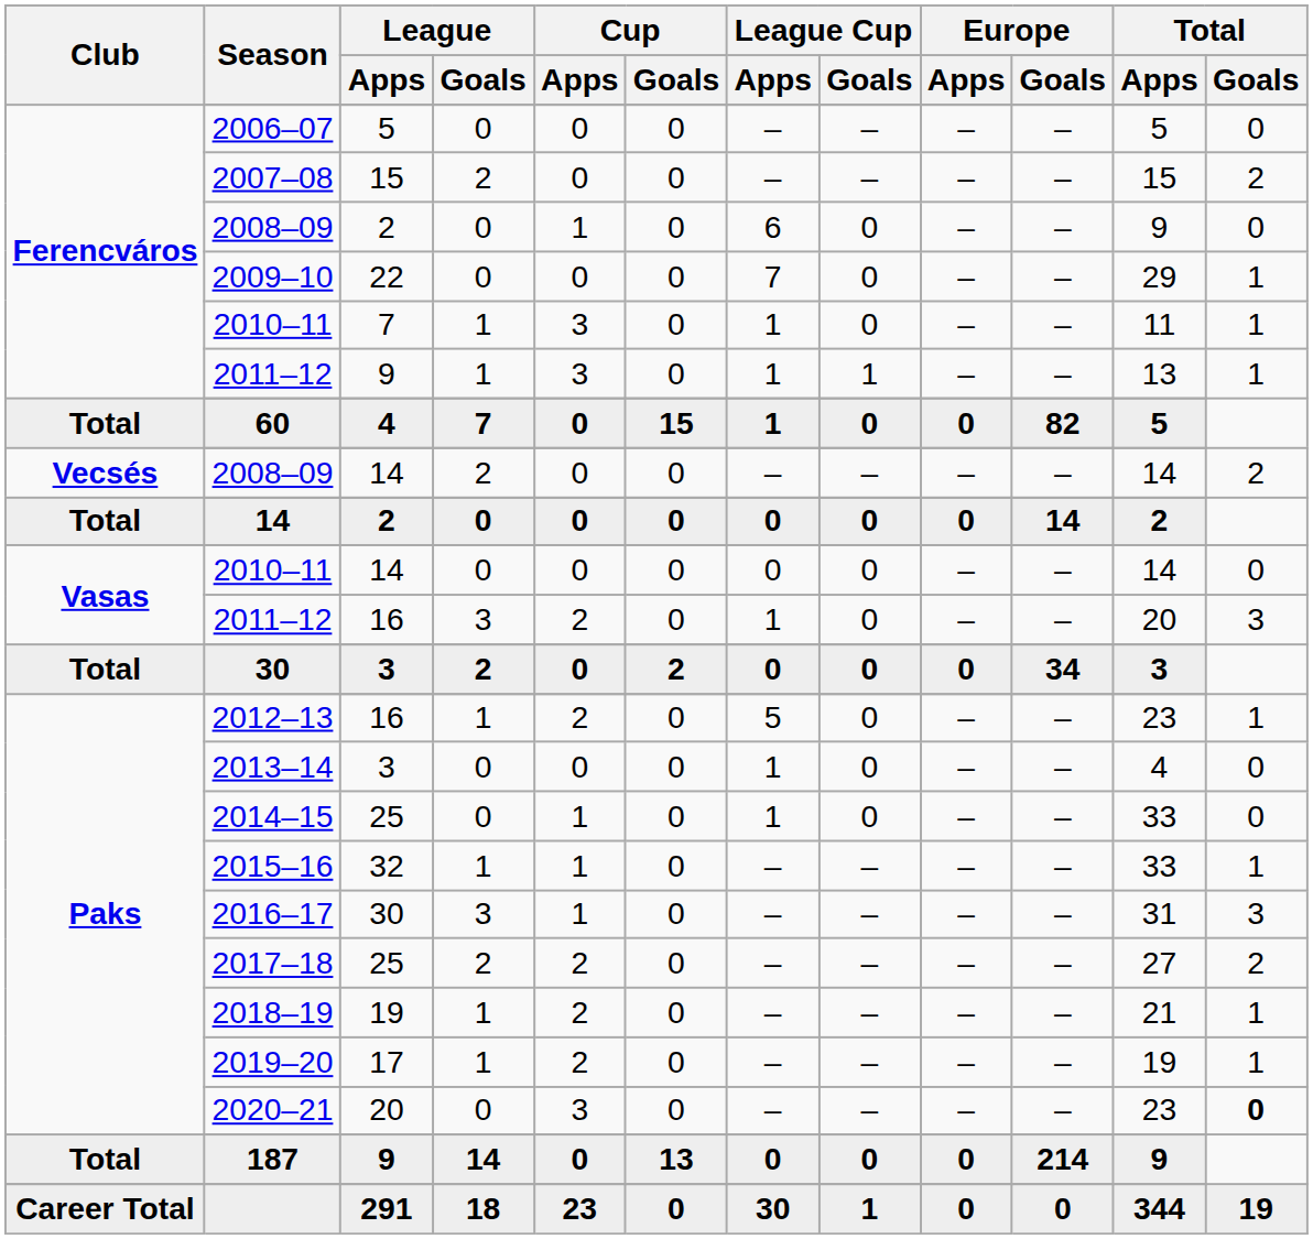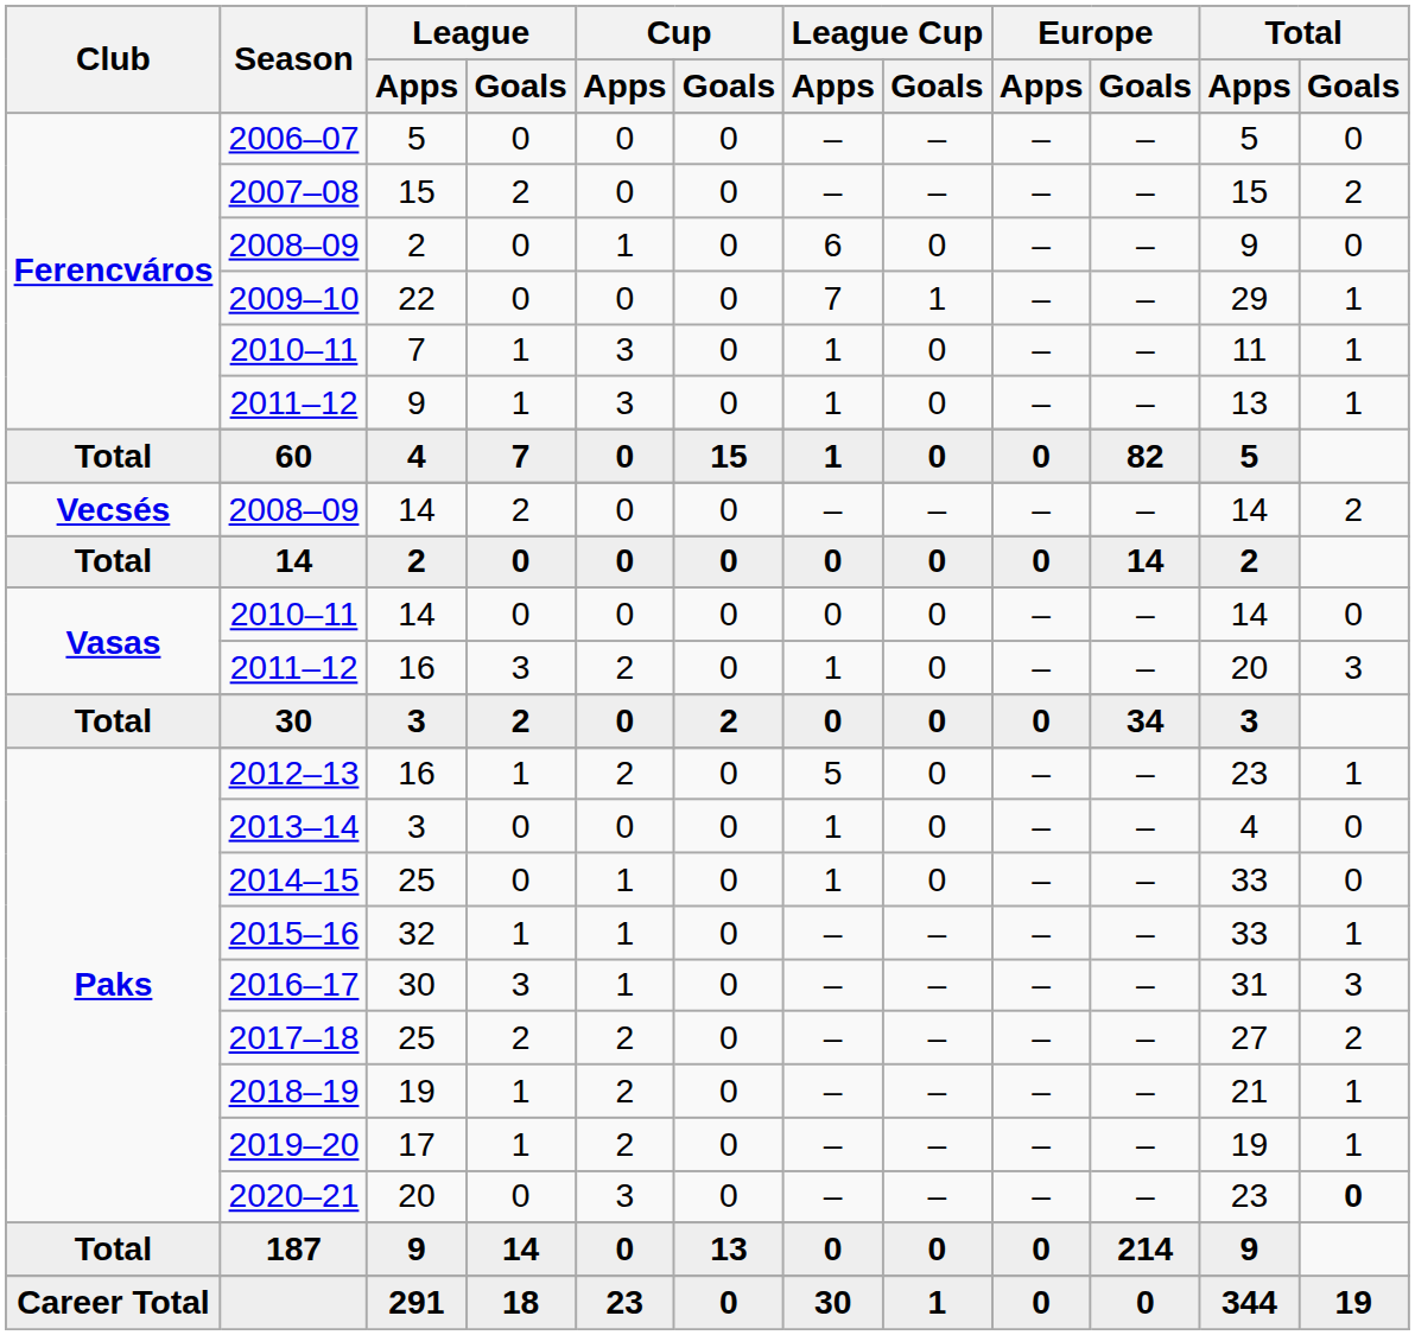 <table class="wikitable" style="font-size:90%; text-align: center;">
 <tr>
 <th rowspan="2">Club</th>
 <th rowspan="2">Season</th>
 <th colspan="2">League</th>
 <th colspan="2">Cup</th>
 <th colspan="2">League Cup</th>
 <th colspan="2">Europe</th>
 <th colspan="2">Total</th>
 </tr>
 <tr>
 <th>Apps</th>
 <th>Goals</th>
 <th>Apps</th>
 <th>Goals</th>
 <th>Apps</th>
 <th>Goals</th>
 <th>Apps</th>
 <th>Goals</th>
 <th>Apps</th>
 <th>Goals</th>
 </tr>
 <tr ||-||-||-|->
 <td rowspan="8" valign="center"><strong><a href='#'>Ferencváros</a></strong></td>
 </tr>
 <tr>
 <td><a href='#'>2006–07</a></td>
 <td>5</td>
 <td>0</td>
 <td>0</td>
 <td>0</td>
 <td>–</td>
 <td>–</td>
 <td>–</td>
 <td>–</td>
 <td>5</td>
 <td>0</td>
 </tr>
 <tr>
 <td><a href='#'>2007–08</a></td>
 <td>15</td>
 <td>2</td>
 <td>0</td>
 <td>0</td>
 <td>–</td>
 <td>–</td>
 <td>–</td>
 <td>–</td>
 <td>15</td>
 <td>2</td>
 </tr>
 <tr>
 <td><a href='#'>2008–09</a></td>
 <td>2</td>
 <td>0</td>
 <td>1</td>
 <td>0</td>
 <td>6</td>
 <td>0</td>
 <td>–</td>
 <td>–</td>
 <td>9</td>
 <td>0</td>
 </tr>
 <tr>
 <td><a href='#'>2009–10</a></td>
 <td>22</td>
 <td>0</td>
 <td>0</td>
 <td>0</td>
 <td>7</td>
-<td>0</td>
+<td>1</td>
 <td>–</td>
 <td>–</td>
 <td>29</td>
 <td>1</td>
 </tr>
 <tr>
 <td><a href='#'>2010–11</a></td>
 <td>7</td>
 <td>1</td>
 <td>3</td>
 <td>0</td>
 <td>1</td>
 <td>0</td>
 <td>–</td>
 <td>–</td>
 <td>11</td>
 <td>1</td>
 </tr>
 <tr>
 <td><a href='#'>2011–12</a></td>
 <td>9</td>
 <td>1</td>
 <td>3</td>
 <td>0</td>
 <td>1</td>
-<td>1</td>
+<td>0</td>
 <td>–</td>
 <td>–</td>
 <td>13</td>
 <td>1</td>
 </tr>
 <tr>
 </tr>
 <tr style="font-weight:bold; background-color:#eeeeee;">
 <td>Total</td>
 <td>60</td>
 <td>4</td>
 <td>7</td>
 <td>0</td>
 <td>15</td>
 <td>1</td>
 <td>0</td>
 <td>0</td>
 <td>82</td>
 <td>5</td>
 </tr>
 <tr>
 <td rowspan="3" valign="center"><strong><a href='#'>Vecsés</a></strong></td>
 </tr>
 <tr>
 <td><a href='#'>2008–09</a></td>
 <td>14</td>
 <td>2</td>
 <td>0</td>
 <td>0</td>
 <td>–</td>
 <td>–</td>
 <td>–</td>
 <td>–</td>
 <td>14</td>
 <td>2</td>
 </tr>
 <tr>
 </tr>
 <tr style="font-weight:bold; background-color:#eeeeee;">
 <td>Total</td>
 <td>14</td>
 <td>2</td>
 <td>0</td>
 <td>0</td>
 <td>0</td>
 <td>0</td>
 <td>0</td>
 <td>0</td>
 <td>14</td>
 <td>2</td>
 </tr>
 <tr>
 <td rowspan="4" valign="center"><strong><a href='#'>Vasas</a></strong></td>
 </tr>
 <tr>
 <td><a href='#'>2010–11</a></td>
 <td>14</td>
 <td>0</td>
 <td>0</td>
 <td>0</td>
 <td>0</td>
 <td>0</td>
 <td>–</td>
 <td>–</td>
 <td>14</td>
 <td>0</td>
 </tr>
 <tr>
 <td><a href='#'>2011–12</a></td>
 <td>16</td>
 <td>3</td>
 <td>2</td>
 <td>0</td>
 <td>1</td>
 <td>0</td>
 <td>–</td>
 <td>–</td>
 <td>20</td>
 <td>3</td>
 </tr>
 <tr>
 </tr>
 <tr style="font-weight:bold; background-color:#eeeeee;">
 <td>Total</td>
 <td>30</td>
 <td>3</td>
 <td>2</td>
 <td>0</td>
 <td>2</td>
 <td>0</td>
 <td>0</td>
 <td>0</td>
 <td>34</td>
 <td>3</td>
 </tr>
 <tr>
 <td rowspan="11" valign="center"><strong><a href='#'>Paks</a></strong></td>
 </tr>
 <tr>
 <td><a href='#'>2012–13</a></td>
 <td>16</td>
 <td>1</td>
 <td>2</td>
 <td>0</td>
 <td>5</td>
 <td>0</td>
 <td>–</td>
 <td>–</td>
 <td>23</td>
 <td>1</td>
 </tr>
 <tr>
 <td><a href='#'>2013–14</a></td>
 <td>3</td>
 <td>0</td>
 <td>0</td>
 <td>0</td>
 <td>1</td>
 <td>0</td>
 <td>–</td>
 <td>–</td>
 <td>4</td>
 <td>0</td>
 </tr>
 <tr>
 <td><a href='#'>2014–15</a></td>
 <td>25</td>
 <td>0</td>
 <td>1</td>
 <td>0</td>
 <td>1</td>
 <td>0</td>
 <td>–</td>
 <td>–</td>
 <td>33</td>
 <td>0</td>
 </tr>
 <tr>
 <td><a href='#'>2015–16</a></td>
 <td>32</td>
 <td>1</td>
 <td>1</td>
 <td>0</td>
 <td>–</td>
 <td>–</td>
 <td>–</td>
 <td>–</td>
 <td>33</td>
 <td>1</td>
 </tr>
 <tr>
 <td><a href='#'>2016–17</a></td>
 <td>30</td>
 <td>3</td>
 <td>1</td>
 <td>0</td>
 <td>–</td>
 <td>–</td>
 <td>–</td>
 <td>–</td>
 <td>31</td>
 <td>3</td>
 </tr>
 <tr>
 <td><a href='#'>2017–18</a></td>
 <td>25</td>
 <td>2</td>
 <td>2</td>
 <td>0</td>
 <td>–</td>
 <td>–</td>
 <td>–</td>
 <td>–</td>
 <td>27</td>
 <td>2</td>
 </tr>
 <tr>
 <td><a href='#'>2018–19</a></td>
 <td>19</td>
 <td>1</td>
 <td>2</td>
 <td>0</td>
 <td>–</td>
 <td>–</td>
 <td>–</td>
 <td>–</td>
 <td>21</td>
 <td>1</td>
 </tr>
 <tr>
 <td><a href='#'>2019–20</a></td>
 <td>17</td>
 <td>1</td>
 <td>2</td>
 <td>0</td>
 <td>–</td>
 <td>–</td>
 <td>–</td>
 <td>–</td>
 <td>19</td>
 <td>1</td>
 </tr>
 <tr>
 <td><a href='#'>2020–21</a></td>
 <td>20</td>
 <td>0</td>
 <td>3</td>
 <td>0</td>
 <td>–</td>
 <td>–</td>
 <td>–</td>
 <td>–</td>
 <td>23</td>
 <td><strong>0</strong></td>
 </tr>
 <tr>
 </tr>
 <tr style="font-weight:bold; background-color:#eeeeee;">
 <td>Total</td>
 <td>187</td>
 <td>9</td>
 <td>14</td>
 <td>0</td>
 <td>13</td>
 <td>0</td>
 <td>0</td>
 <td>0</td>
 <td>214</td>
 <td>9</td>
 </tr>
 <tr>
 </tr>
 <tr style="font-weight:bold; background-color:#eeeeee;">
 <td rowspan="2" valign="top"><strong>Career Total</strong></td>
 <td></td>
 <td><strong>291</strong></td>
 <td><strong>18</strong></td>
 <td><strong>23</strong></td>
 <td><strong>0</strong></td>
 <td><strong>30</strong></td>
 <td><strong>1</strong></td>
 <td><strong>0</strong></td>
 <td><strong>0</strong></td>
 <td><strong>344</strong></td>
 <td><strong>19</strong></td>
 </tr>
 </table>
